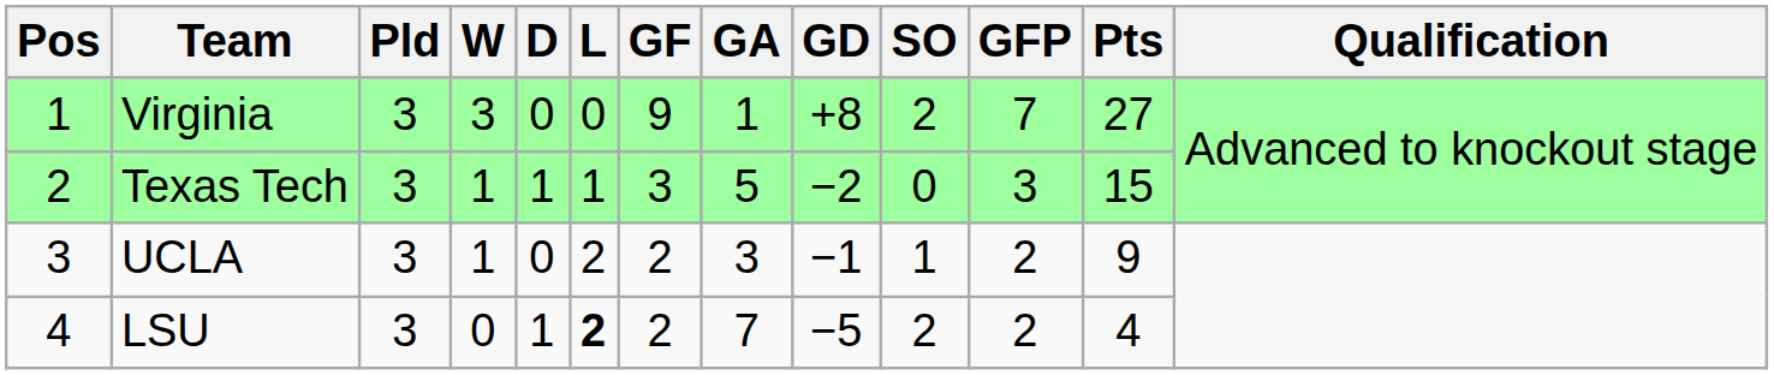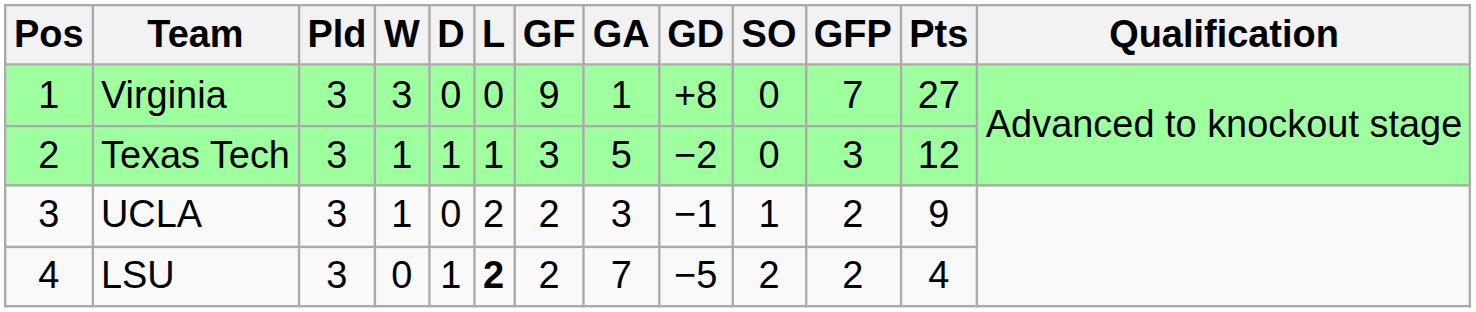 <table class="wikitable" style="text-align:center">
 <tr>
 <th>Pos</th>
 <th>Team</th>
 <th>Pld</th>
 <th>W</th>
 <th>D</th>
 <th>L</th>
 <th>GF</th>
 <th>GA</th>
 <th>GD</th>
 <th>SO</th>
 <th>GFP</th>
 <th>Pts</th>
 <th>Qualification</th>
 </tr>
 <tr bgcolor="#9eff9e">
 <td>1</td>
 <td style="text-align:left">Virginia</td>
 <td>3</td>
 <td>3</td>
 <td>0</td>
 <td>0</td>
 <td>9</td>
 <td>1</td>
 <td>+8</td>
-<td>2</td>
+<td>0</td>
 <td>7</td>
 <td>27</td>
 <td rowspan="2">Advanced to knockout stage</td>
 </tr>
 <tr bgcolor="#9eff9e">
 <td>2</td>
 <td style="text-align:left">Texas Tech</td>
 <td>3</td>
 <td>1</td>
 <td>1</td>
 <td>1</td>
 <td>3</td>
 <td>5</td>
 <td>−2</td>
 <td>0</td>
 <td>3</td>
-<td>15</td>
+<td>12</td>
 </tr>
 <tr>
 <td>3</td>
 <td style="text-align:left">UCLA</td>
 <td>3</td>
 <td>1</td>
 <td>0</td>
 <td>2</td>
 <td>2</td>
 <td>3</td>
 <td>−1</td>
 <td>1</td>
 <td>2</td>
 <td>9</td>
 <td rowspan="2"></td>
 </tr>
 <tr>
 <td>4</td>
 <td style="text-align:left">LSU</td>
 <td>3</td>
 <td>0</td>
 <td>1</td>
 <td><strong>2</strong></td>
 <td>2</td>
 <td>7</td>
 <td>−5</td>
 <td>2</td>
 <td>2</td>
 <td>4</td>
 </tr>
 </table>
